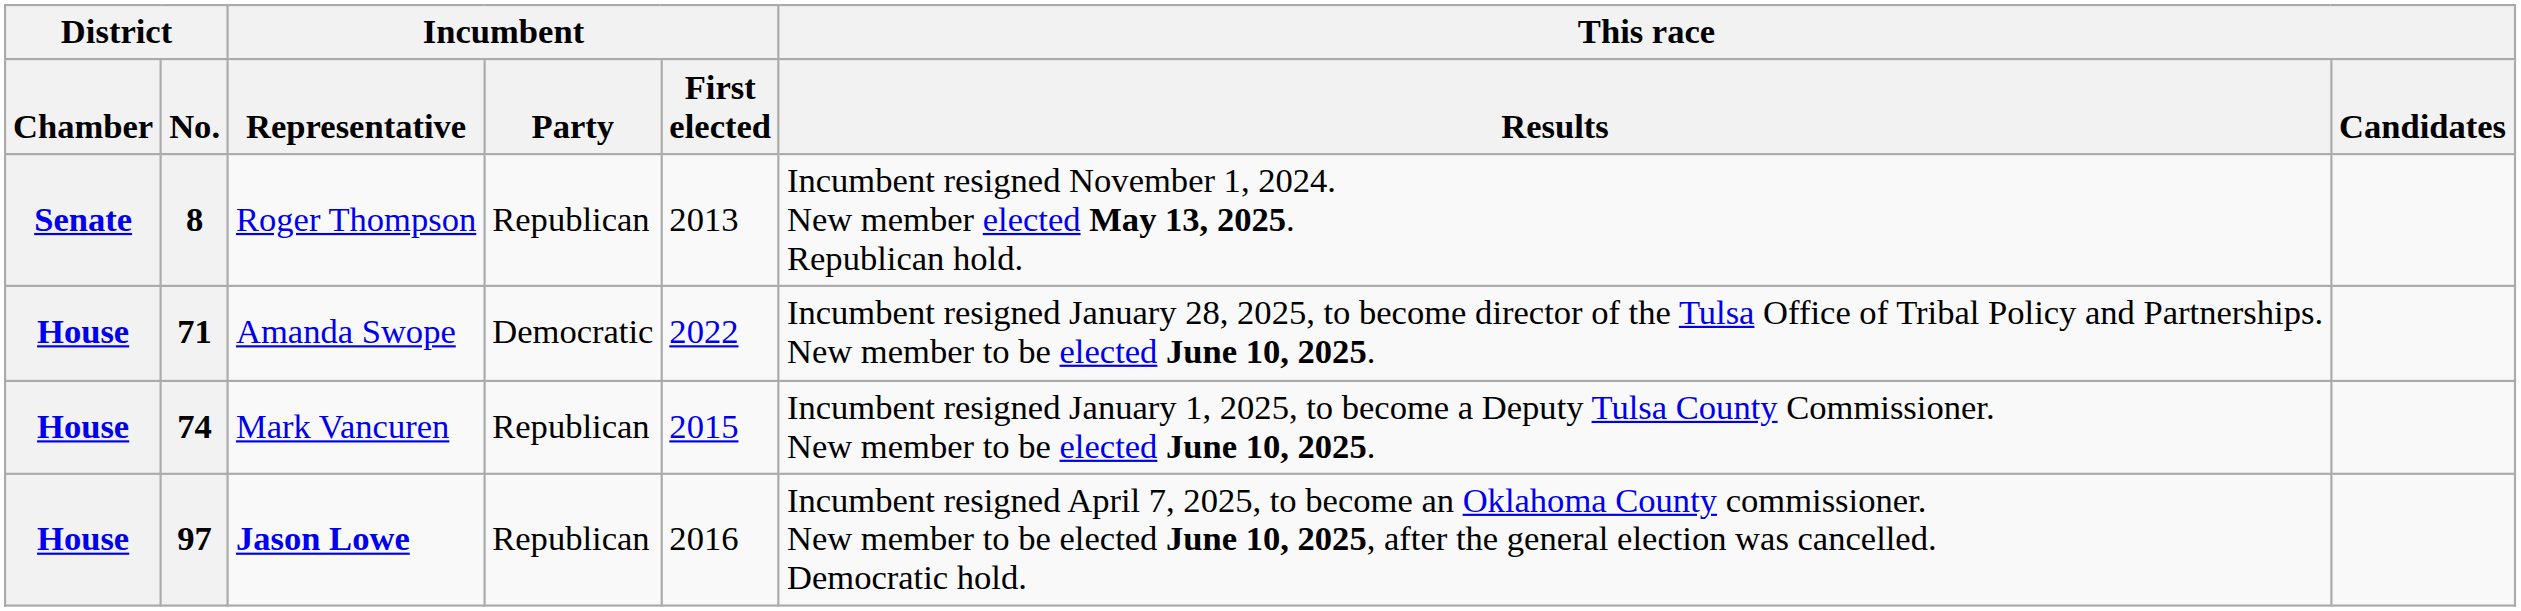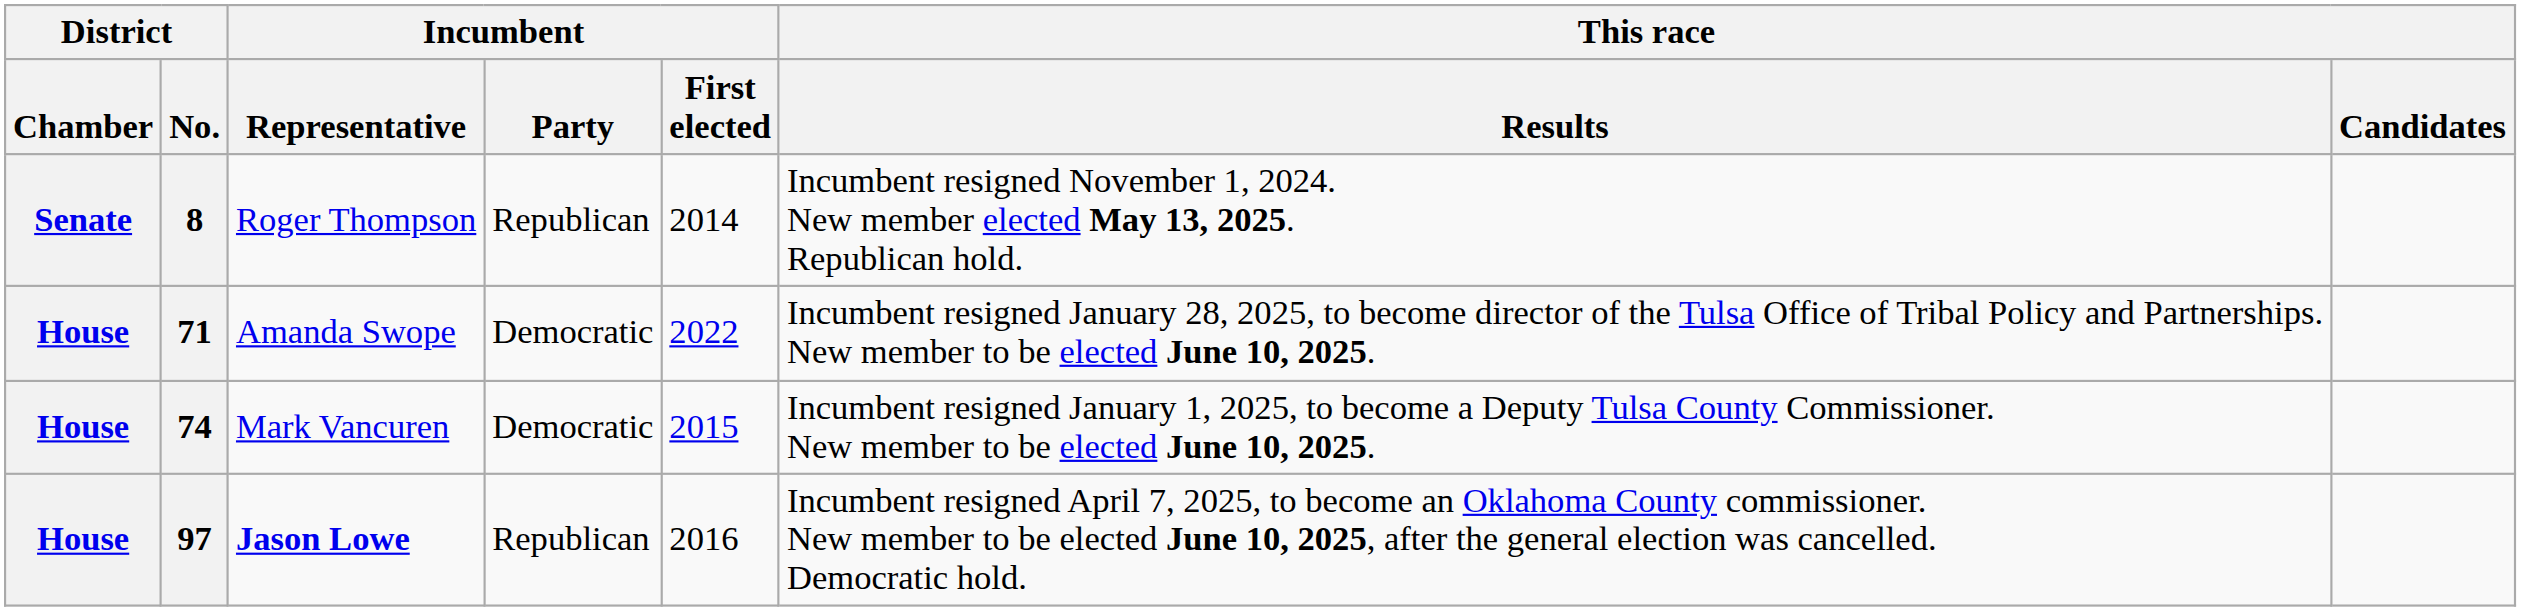 <table class="wikitable sortable">
 <tr valign=bottom>
 <th colspan="2">District</th>
 <th colspan="3">Incumbent</th>
 <th colspan="2">This race</th>
 </tr>
 <tr valign=bottom>
 <th>Chamber</th>
 <th>No.</th>
 <th>Representative</th>
 <th>Party</th>
 <th>First<br>elected</th>
 <th>Results</th>
 <th>Candidates</th>
 </tr>
 <tr>
 <th><a href='#'>Senate</a></th>
 <th>8</th>
 <td><a href='#'>Roger Thompson</a></td>
 <td>Republican</td>
-<td>2013</td>
+<td>2014</td>
 <td>Incumbent resigned November 1, 2024.<br>New member <a href='#'>elected</a> <strong>May 13, 2025</strong>.<br>Republican hold.</td>
 <td nowrap></td>
 </tr>
 <tr>
 <th><a href='#'>House</a></th>
 <th>71</th>
 <td><a href='#'>Amanda Swope</a></td>
 <td>Democratic</td>
 <td><a href='#'>2022</a></td>
 <td>Incumbent resigned January 28, 2025, to become director of the <a href='#'>Tulsa</a> Office of Tribal Policy and Partnerships.<br>New member to be <a href='#'>elected</a> <strong>June 10, 2025</strong>.</td>
 <td nowrap></td>
 </tr>
 <tr>
 <th><a href='#'>House</a></th>
 <th>74</th>
 <td><a href='#'>Mark Vancuren</a></td>
-<td>Republican</td>
+<td>Democratic</td>
 <td><a href='#'>2015</a></td>
 <td>Incumbent resigned January 1, 2025, to become a Deputy <a href='#'>Tulsa County</a> Commissioner.<br>New member to be <a href='#'>elected</a> <strong>June 10, 2025</strong>.</td>
 <td nowrap></td>
 </tr>
 <tr>
 <th><a href='#'>House</a></th>
 <th>97</th>
 <td><strong><a href='#'>Jason Lowe</a></strong></td>
 <td>Republican</td>
 <td>2016</td>
 <td>Incumbent resigned April 7, 2025, to become an <a href='#'>Oklahoma County</a> commissioner.<br>New member to be elected <strong>June 10, 2025</strong>, after the general election was cancelled.<br>Democratic hold.</td>
 <td nowrap></td>
 </tr>
 </table>
